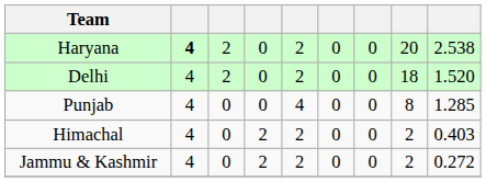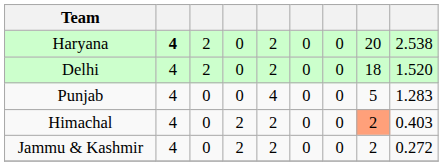 <table class="wikitable" style="text-align:center">
 <tr>
 <th style="width:140px;">Team</th>
 <th style="width:25px;"></th>
 <th style="width:25px;"></th>
 <th style="width:25px;"></th>
 <th style="width:25px;"></th>
 <th style="width:25px;"></th>
 <th style="width:25px;"></th>
 <th style="width:25px;"></th>
 <th style="width:40px;"></th>
 </tr>
 <tr style="background:#cfc;">
 <td>Haryana</td>
 <td><strong>4</strong></td>
 <td>2</td>
 <td>0</td>
 <td>2</td>
 <td>0</td>
 <td>0</td>
 <td>20</td>
 <td>2.538</td>
 </tr>
 <tr style="background:#cfc;">
 <td>Delhi</td>
 <td>4</td>
 <td>2</td>
 <td>0</td>
 <td>2</td>
 <td>0</td>
 <td>0</td>
 <td>18</td>
 <td>1.520</td>
 </tr>
 <tr>
 <td>Punjab</td>
 <td>4</td>
 <td>0</td>
 <td>0</td>
 <td>4</td>
 <td>0</td>
 <td>0</td>
-<td>8</td>
-<td>1.285</td>
+<td>5</td>
+<td>1.283</td>
 </tr>
 <tr>
 <td>Himachal</td>
 <td>4</td>
 <td>0</td>
 <td>2</td>
 <td>2</td>
 <td>0</td>
 <td>0</td>
-<td>2</td>
+<td style="background: lightsalmon;">2</td>
 <td>0.403</td>
 </tr>
 <tr>
 <td>Jammu & Kashmir</td>
 <td>4</td>
 <td>0</td>
 <td>2</td>
 <td>2</td>
 <td>0</td>
 <td>0</td>
 <td>2</td>
 <td>0.272</td>
 </tr>
 <tr>
 </tr>
 </table>
